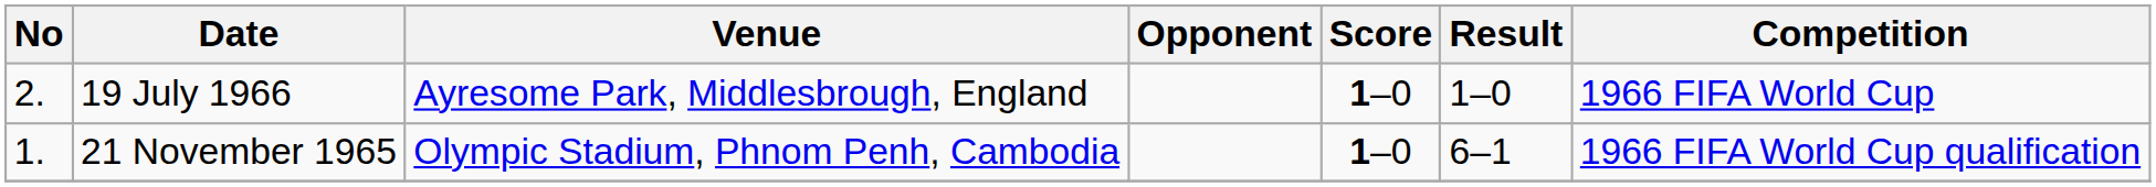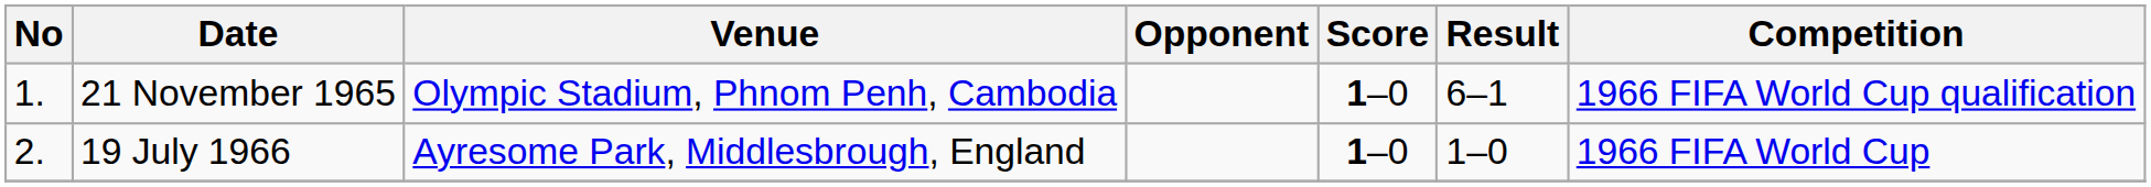 <table class="wikitable" style="font-size:100%;">
 <tr>
 <th>No</th>
 <th>Date</th>
 <th>Venue</th>
 <th>Opponent</th>
 <th>Score</th>
 <th>Result</th>
 <th>Competition</th>
 </tr>
 <tr>
+<td>1.</td>
+<td>21 November 1965</td>
+<td><a href='#'>Olympic Stadium</a>, <a href='#'>Phnom Penh</a>, <a href='#'>Cambodia</a></td>
+<td></td>
+<td align=center><strong>1</strong>–0</td>
+<td>6–1</td>
+<td><a href='#'>1966 FIFA World Cup qualification</a></td>
+</tr>
+<tr>
 <td>2.</td>
 <td>19 July 1966</td>
 <td><a href='#'>Ayresome Park</a>, <a href='#'>Middlesbrough</a>, England</td>
 <td></td>
 <td align=center><strong>1</strong>–0</td>
 <td>1–0</td>
 <td><a href='#'>1966 FIFA World Cup</a></td>
 </tr>
 <tr>
-<td>1.</td>
-<td>21 November 1965</td>
-<td><a href='#'>Olympic Stadium</a>, <a href='#'>Phnom Penh</a>, <a href='#'>Cambodia</a></td>
-<td></td>
-<td align=center><strong>1</strong>–0</td>
-<td>6–1</td>
-<td><a href='#'>1966 FIFA World Cup qualification</a></td>
-</tr>
-<tr>
 </tr>
 </table>
